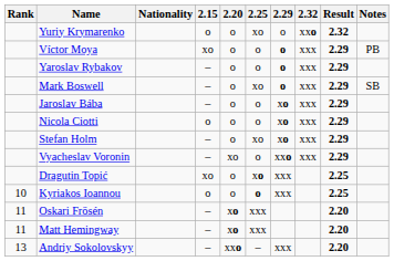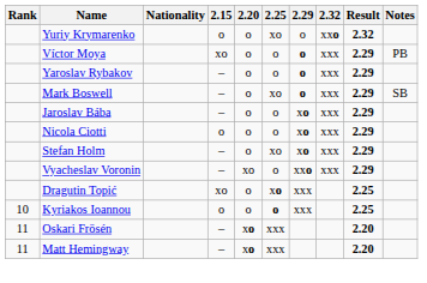 <table class="wikitable sortable" style="text-align:center">
 <tr>
 <th>Rank</th>
 <th>Name</th>
 <th>Nationality</th>
 <th>2.15</th>
 <th>2.20</th>
 <th>2.25</th>
 <th>2.29</th>
 <th>2.32</th>
 <th>Result</th>
 <th>Notes</th>
 </tr>
 <tr>
 <td></td>
 <td align=left><a href='#'>Yuriy Krymarenko</a></td>
 <td align=left></td>
 <td>o</td>
 <td>o</td>
 <td>xo</td>
 <td>o</td>
 <td>xx<strong>o</strong></td>
 <td><strong>2.32</strong></td>
 <td></td>
 </tr>
 <tr>
 <td></td>
 <td align=left><a href='#'>Víctor Moya</a></td>
 <td align=left></td>
 <td>xo</td>
 <td>o</td>
 <td>o</td>
 <td><strong>o</strong></td>
 <td>xxx</td>
 <td><strong>2.29</strong></td>
 <td>PB</td>
 </tr>
 <tr>
 <td></td>
 <td align=left><a href='#'>Yaroslav Rybakov</a></td>
 <td align=left></td>
 <td>–</td>
 <td>o</td>
 <td>o</td>
 <td><strong>o</strong></td>
 <td>xxx</td>
 <td><strong>2.29</strong></td>
 <td></td>
 </tr>
 <tr>
 <td></td>
 <td align=left><a href='#'>Mark Boswell</a></td>
 <td align=left></td>
 <td>–</td>
 <td>o</td>
 <td>xo</td>
 <td><strong>o</strong></td>
 <td>xxx</td>
 <td><strong>2.29</strong></td>
 <td>SB</td>
 </tr>
 <tr>
 <td></td>
 <td align=left><a href='#'>Jaroslav Bába</a></td>
 <td align=left></td>
 <td>–</td>
 <td>o</td>
 <td>o</td>
 <td>x<strong>o</strong></td>
 <td>xxx</td>
 <td><strong>2.29</strong></td>
 <td></td>
 </tr>
 <tr>
 <td></td>
 <td align=left><a href='#'>Nicola Ciotti</a></td>
 <td align=left></td>
 <td>o</td>
 <td>o</td>
 <td>o</td>
 <td>x<strong>o</strong></td>
 <td>xxx</td>
 <td><strong>2.29</strong></td>
 <td></td>
 </tr>
 <tr>
 <td></td>
 <td align=left><a href='#'>Stefan Holm</a></td>
 <td align=left></td>
 <td>–</td>
 <td>o</td>
 <td>xo</td>
 <td>x<strong>o</strong></td>
 <td>xxx</td>
 <td><strong>2.29</strong></td>
 <td></td>
 </tr>
 <tr>
 <td></td>
 <td align=left><a href='#'>Vyacheslav Voronin</a></td>
 <td align=left></td>
 <td>–</td>
 <td>xo</td>
 <td>o</td>
 <td>xx<strong>o</strong></td>
 <td>xxx</td>
 <td><strong>2.29</strong></td>
 <td></td>
 </tr>
 <tr>
 <td></td>
 <td align=left><a href='#'>Dragutin Topić</a></td>
 <td align=left></td>
 <td>xo</td>
 <td>o</td>
 <td>x<strong>o</strong></td>
 <td>xxx</td>
 <td></td>
 <td><strong>2.25</strong></td>
 <td></td>
 </tr>
 <tr>
 <td>10</td>
 <td align=left><a href='#'>Kyriakos Ioannou</a></td>
 <td align=left></td>
 <td>o</td>
 <td>o</td>
 <td><strong>o</strong></td>
 <td>xxx</td>
 <td></td>
 <td><strong>2.25</strong></td>
 <td></td>
 </tr>
 <tr>
 <td>11</td>
 <td align=left><a href='#'>Oskari Frösén</a></td>
 <td align=left></td>
 <td>–</td>
 <td>x<strong>o</strong></td>
 <td>xxx</td>
 <td></td>
 <td></td>
 <td><strong>2.20</strong></td>
 <td></td>
 </tr>
 <tr>
 <td>11</td>
 <td align=left><a href='#'>Matt Hemingway</a></td>
 <td align=left></td>
 <td>–</td>
 <td>x<strong>o</strong></td>
 <td>xxx</td>
 <td></td>
 <td></td>
 <td><strong>2.20</strong></td>
 <td></td>
 </tr>
-<tr>
-<td>13</td>
-<td align=left><a href='#'>Andriy Sokolovskyy</a></td>
-<td align=left></td>
-<td>–</td>
-<td>xx<strong>o</strong></td>
-<td>–</td>
-<td>xxx</td>
-<td></td>
-<td><strong>2.20</strong></td>
-<td></td>
-</tr>
 </table>
